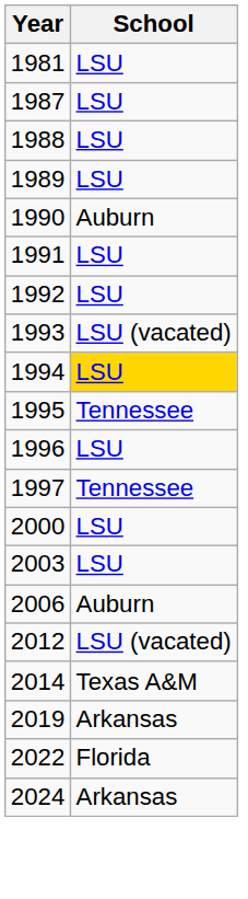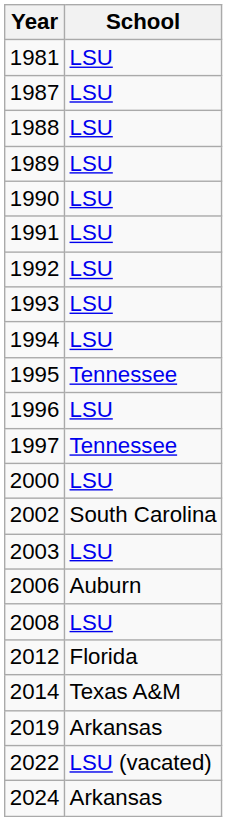 <table class="wikitable">
 <tr>
 <th>Year</th>
 <th>School</th>
 </tr>
 <tr>
 <td>1981</td>
 <td><a href='#'>LSU</a></td>
 </tr>
 <tr>
 <td>1987</td>
 <td><a href='#'>LSU</a></td>
 </tr>
 <tr>
 <td>1988</td>
 <td><a href='#'>LSU</a></td>
 </tr>
 <tr>
 <td>1989</td>
 <td><a href='#'>LSU</a></td>
 </tr>
 <tr>
 <td>1990</td>
-<td>Auburn</td>
+<td><a href='#'>LSU</a></td>
 </tr>
 <tr>
 <td>1991</td>
 <td><a href='#'>LSU</a></td>
 </tr>
 <tr>
 <td>1992</td>
 <td><a href='#'>LSU</a></td>
 </tr>
 <tr>
 <td>1993</td>
-<td><a href='#'>LSU</a> (vacated)</td>
+<td><a href='#'>LSU</a></td>
 </tr>
 <tr>
 <td>1994</td>
-<td style="background: gold;"><a href='#'>LSU</a></td>
+<td><a href='#'>LSU</a></td>
 </tr>
 <tr>
 <td>1995</td>
 <td><a href='#'>Tennessee</a></td>
 </tr>
 <tr>
 <td>1996</td>
 <td><a href='#'>LSU</a></td>
 </tr>
 <tr>
 <td>1997</td>
 <td><a href='#'>Tennessee</a></td>
 </tr>
 <tr>
 <td>2000</td>
 <td><a href='#'>LSU</a></td>
 </tr>
 <tr>
+<td>2002</td>
+<td>South Carolina</td>
+</tr>
+<tr>
 <td>2003</td>
 <td><a href='#'>LSU</a></td>
 </tr>
 <tr>
 <td>2006</td>
 <td>Auburn</td>
 </tr>
 <tr>
+<td>2008</td>
+<td><a href='#'>LSU</a></td>
+</tr>
+<tr>
 <td>2012</td>
-<td><a href='#'>LSU</a> (vacated)</td>
+<td>Florida</td>
 </tr>
 <tr>
 <td>2014</td>
 <td>Texas A&M</td>
 </tr>
 <tr>
 <td>2019</td>
 <td>Arkansas</td>
 </tr>
 <tr>
 <td>2022</td>
-<td>Florida</td>
+<td><a href='#'>LSU</a> (vacated)</td>
 </tr>
 <tr>
 <td>2024</td>
 <td>Arkansas</td>
 </tr>
 </table>
